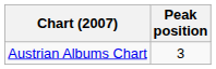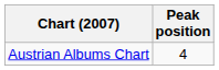 <table class="wikitable">
 <tr>
 <th>Chart (2007)</th>
 <th>Peak<br>position</th>
 </tr>
 <tr>
 <td><a href='#'>Austrian Albums Chart</a></td>
-<td style="text-align:center;">3</td>
+<td style="text-align:center;">4</td>
 </tr>
 </table>
